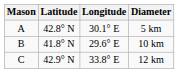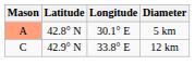 <table class="wikitable" style="text-align:center">
 <tr>
 <th>Mason</th>
 <th>Latitude</th>
 <th>Longitude</th>
 <th>Diameter</th>
 </tr>
 <tr>
-<td>A</td>
+<td style="background: lightsalmon;">A</td>
 <td>42.8° N</td>
 <td>30.1° E</td>
 <td>5 km</td>
-</tr>
-<tr>
-<td>B</td>
-<td>41.8° N</td>
-<td>29.6° E</td>
-<td>10 km</td>
 </tr>
 <tr>
 <td>C</td>
 <td>42.9° N</td>
 <td>33.8° E</td>
 <td>12 km</td>
 </tr>
 </table>
